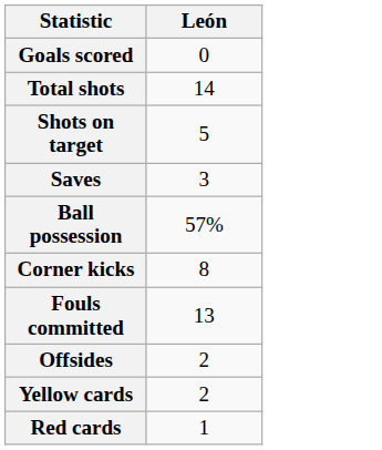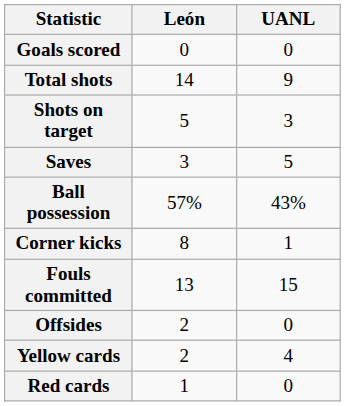 <table class="wikitable plainrowheaders" style="text-align:center">
 <tr>
 <th scope="col" style="width:100px">Statistic</th>
 <th scope="col" style="width:80px">León</th>
+<th scope="col" style="width:80px">UANL</th>
 </tr>
 <tr>
 <th scope=row>Goals scored</th>
+<td>0</td>
 <td>0</td>
 </tr>
 <tr>
 <th scope=row>Total shots</th>
 <td>14</td>
+<td>9</td>
 </tr>
 <tr>
 <th scope=row>Shots on target</th>
 <td>5</td>
+<td>3</td>
 </tr>
 <tr>
 <th scope=row>Saves</th>
 <td>3</td>
+<td>5</td>
 </tr>
 <tr>
 <th scope=row>Ball possession</th>
 <td>57%</td>
+<td>43%</td>
 </tr>
 <tr>
 <th scope=row>Corner kicks</th>
 <td>8</td>
+<td>1</td>
 </tr>
 <tr>
 <th scope=row>Fouls committed</th>
 <td>13</td>
+<td>15</td>
 </tr>
 <tr>
 <th scope=row>Offsides</th>
 <td>2</td>
+<td>0</td>
 </tr>
 <tr>
 <th scope=row>Yellow cards</th>
 <td>2</td>
+<td>4</td>
 </tr>
 <tr>
 <th scope=row>Red cards</th>
 <td>1</td>
+<td>0</td>
 </tr>
 </table>
